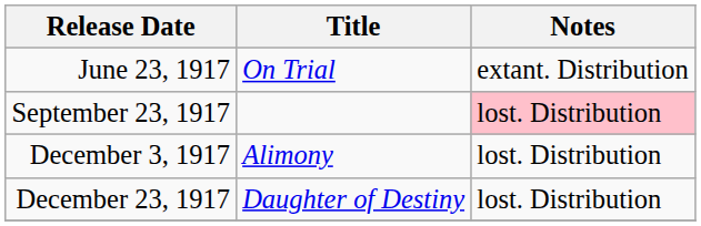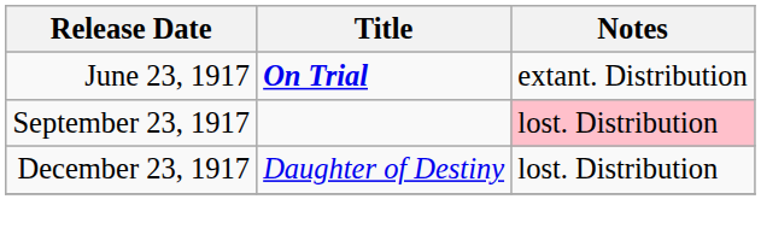 <table class="wikitable sortable">
 <tr>
 <th>Release Date</th>
 <th>Title</th>
 <th class="unsortable">Notes</th>
 </tr>
 <tr>
 <td align="right">June 23, 1917</td>
-<td><em><a href='#'>On Trial</a></em></td>
+<td><strong><em><a href='#'>On Trial</a></em></strong></td>
 <td>extant. Distribution</td>
 </tr>
 <tr>
 <td align="right">September 23, 1917</td>
 <td><em></em></td>
 <td style="background: pink;">lost. Distribution</td>
-</tr>
-<tr>
-<td align="right">December 3, 1917</td>
-<td><em><a href='#'>Alimony</a></em></td>
-<td>lost. Distribution</td>
 </tr>
 <tr>
 <td align="right">December 23, 1917</td>
 <td><em><a href='#'>Daughter of Destiny</a></em></td>
 <td>lost. Distribution</td>
 </tr>
 <tr>
 </tr>
 </table>
